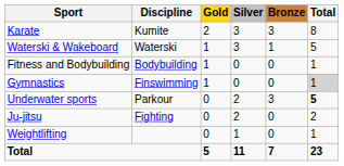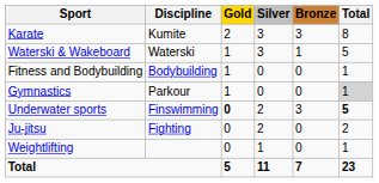 <table class="wikitable">
 <tr>
 <th>Sport</th>
 <th>Discipline</th>
 <td bgcolor= gold align=center><strong>Gold</strong></td>
 <td bgcolor= silver align=center><strong>Silver</strong></td>
 <td bgcolor= #CD7F32 align=center><strong>Bronze</strong></td>
 <th>Total</th>
 </tr>
 <tr>
 <td><a href='#'>Karate</a></td>
 <td>Kumite</td>
 <td>2</td>
 <td>3</td>
 <td>3</td>
 <td>8</td>
 </tr>
 <tr>
 <td><a href='#'>Waterski & Wakeboard</a></td>
 <td>Waterski</td>
 <td>1</td>
 <td>3</td>
 <td>1</td>
 <td>5</td>
 </tr>
 <tr>
 <td>Fitness and Bodybuilding</td>
 <td><a href='#'>Bodybuilding</a></td>
 <td>1</td>
 <td>0</td>
 <td>0</td>
 <td>1</td>
 </tr>
 <tr>
 <td><a href='#'>Gymnastics</a></td>
-<td><a href='#'>Finswimming</a></td>
+<td>Parkour</td>
 <td>1</td>
 <td>0</td>
 <td>0</td>
 <td style="background: lightgrey;">1</td>
 </tr>
 <tr>
 <td><a href='#'>Underwater sports</a></td>
-<td>Parkour</td>
-<td>0</td>
+<td><a href='#'>Finswimming</a></td>
+<td><strong>0</strong></td>
 <td>2</td>
 <td>3</td>
 <td><strong>5</strong></td>
 </tr>
 <tr>
 <td><a href='#'>Ju-jitsu</a></td>
 <td><a href='#'>Fighting</a></td>
 <td>0</td>
 <td>2</td>
 <td>0</td>
 <td>2</td>
 </tr>
 <tr>
 <td><a href='#'>Weightlifting</a></td>
 <td></td>
 <td>0</td>
 <td>1</td>
 <td>0</td>
 <td>1</td>
 </tr>
 <tr>
 <td colspan="2"><strong>Total</strong></td>
 <td><strong>5</strong></td>
 <td><strong>11</strong></td>
 <td><strong>7</strong></td>
 <td><strong>23</strong></td>
 </tr>
 </table>
